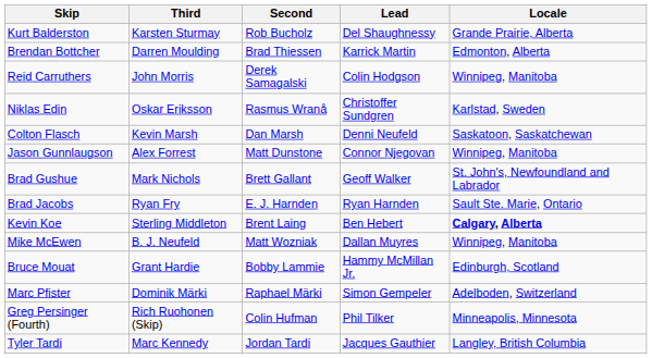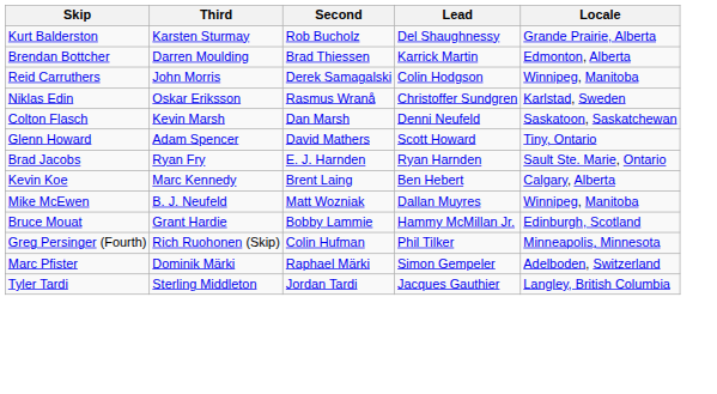 <table class=wikitable>
 <tr>
 <th>Skip</th>
 <th>Third</th>
 <th>Second</th>
 <th>Lead</th>
 <th>Locale</th>
 </tr>
 <tr>
 <td><a href='#'>Kurt Balderston</a></td>
 <td><a href='#'>Karsten Sturmay</a></td>
 <td><a href='#'>Rob Bucholz</a></td>
 <td><a href='#'>Del Shaughnessy</a></td>
 <td> <a href='#'>Grande Prairie, Alberta</a></td>
 </tr>
 <tr>
 <td><a href='#'>Brendan Bottcher</a></td>
 <td><a href='#'>Darren Moulding</a></td>
 <td><a href='#'>Brad Thiessen</a></td>
 <td><a href='#'>Karrick Martin</a></td>
 <td> <a href='#'>Edmonton</a>, <a href='#'>Alberta</a></td>
 </tr>
 <tr>
 <td><a href='#'>Reid Carruthers</a></td>
 <td><a href='#'>John Morris</a></td>
 <td><a href='#'>Derek Samagalski</a></td>
 <td><a href='#'>Colin Hodgson</a></td>
 <td> <a href='#'>Winnipeg</a>, <a href='#'>Manitoba</a></td>
 </tr>
 <tr>
 <td><a href='#'>Niklas Edin</a></td>
 <td><a href='#'>Oskar Eriksson</a></td>
 <td><a href='#'>Rasmus Wranå</a></td>
 <td><a href='#'>Christoffer Sundgren</a></td>
 <td> <a href='#'>Karlstad</a>, <a href='#'>Sweden</a></td>
 </tr>
 <tr>
 <td><a href='#'>Colton Flasch</a></td>
 <td><a href='#'>Kevin Marsh</a></td>
 <td><a href='#'>Dan Marsh</a></td>
 <td><a href='#'>Denni Neufeld</a></td>
 <td> <a href='#'>Saskatoon</a>, <a href='#'>Saskatchewan</a></td>
 </tr>
 <tr>
-<td><a href='#'>Jason Gunnlaugson</a></td>
-<td><a href='#'>Alex Forrest</a></td>
-<td><a href='#'>Matt Dunstone</a></td>
-<td><a href='#'>Connor Njegovan</a></td>
-<td> <a href='#'>Winnipeg</a>, <a href='#'>Manitoba</a></td>
-</tr>
-<tr>
-<td><a href='#'>Brad Gushue</a></td>
-<td><a href='#'>Mark Nichols</a></td>
-<td><a href='#'>Brett Gallant</a></td>
-<td><a href='#'>Geoff Walker</a></td>
-<td> <a href='#'>St. John's, Newfoundland and Labrador</a></td>
+<td><a href='#'>Glenn Howard</a></td>
+<td><a href='#'>Adam Spencer</a></td>
+<td><a href='#'>David Mathers</a></td>
+<td><a href='#'>Scott Howard</a></td>
+<td> <a href='#'>Tiny, Ontario</a></td>
 </tr>
 <tr>
 <td><a href='#'>Brad Jacobs</a></td>
 <td><a href='#'>Ryan Fry</a></td>
 <td><a href='#'>E. J. Harnden</a></td>
 <td><a href='#'>Ryan Harnden</a></td>
 <td> <a href='#'>Sault Ste. Marie</a>, <a href='#'>Ontario</a></td>
 </tr>
 <tr>
 <td><a href='#'>Kevin Koe</a></td>
-<td><a href='#'>Sterling Middleton</a></td>
+<td><a href='#'>Marc Kennedy</a></td>
 <td><a href='#'>Brent Laing</a></td>
 <td><a href='#'>Ben Hebert</a></td>
-<td><strong> <a href='#'>Calgary</a>, <a href='#'>Alberta</a></strong></td>
+<td> <a href='#'>Calgary</a>, <a href='#'>Alberta</a></td>
 </tr>
 <tr>
 <td><a href='#'>Mike McEwen</a></td>
 <td><a href='#'>B. J. Neufeld</a></td>
 <td><a href='#'>Matt Wozniak</a></td>
 <td><a href='#'>Dallan Muyres</a></td>
 <td> <a href='#'>Winnipeg</a>, <a href='#'>Manitoba</a></td>
 </tr>
 <tr>
 <td><a href='#'>Bruce Mouat</a></td>
 <td><a href='#'>Grant Hardie</a></td>
 <td><a href='#'>Bobby Lammie</a></td>
 <td><a href='#'>Hammy McMillan Jr.</a></td>
 <td> <a href='#'>Edinburgh, Scotland</a></td>
 </tr>
 <tr>
+<td><a href='#'>Greg Persinger</a> (Fourth)</td>
+<td><a href='#'>Rich Ruohonen</a> (Skip)</td>
+<td><a href='#'>Colin Hufman</a></td>
+<td><a href='#'>Phil Tilker</a></td>
+<td> <a href='#'>Minneapolis, Minnesota</a></td>
+</tr>
+<tr>
 <td><a href='#'>Marc Pfister</a></td>
 <td><a href='#'>Dominik Märki</a></td>
 <td><a href='#'>Raphael Märki</a></td>
 <td><a href='#'>Simon Gempeler</a></td>
 <td> <a href='#'>Adelboden</a>, <a href='#'>Switzerland</a></td>
 </tr>
 <tr>
-<td><a href='#'>Greg Persinger</a> (Fourth)</td>
-<td><a href='#'>Rich Ruohonen</a> (Skip)</td>
-<td><a href='#'>Colin Hufman</a></td>
-<td><a href='#'>Phil Tilker</a></td>
-<td> <a href='#'>Minneapolis, Minnesota</a></td>
-</tr>
-<tr>
 <td><a href='#'>Tyler Tardi</a></td>
-<td><a href='#'>Marc Kennedy</a></td>
+<td><a href='#'>Sterling Middleton</a></td>
 <td><a href='#'>Jordan Tardi</a></td>
 <td><a href='#'>Jacques Gauthier</a></td>
 <td> <a href='#'>Langley, British Columbia</a></td>
 </tr>
 </table>
